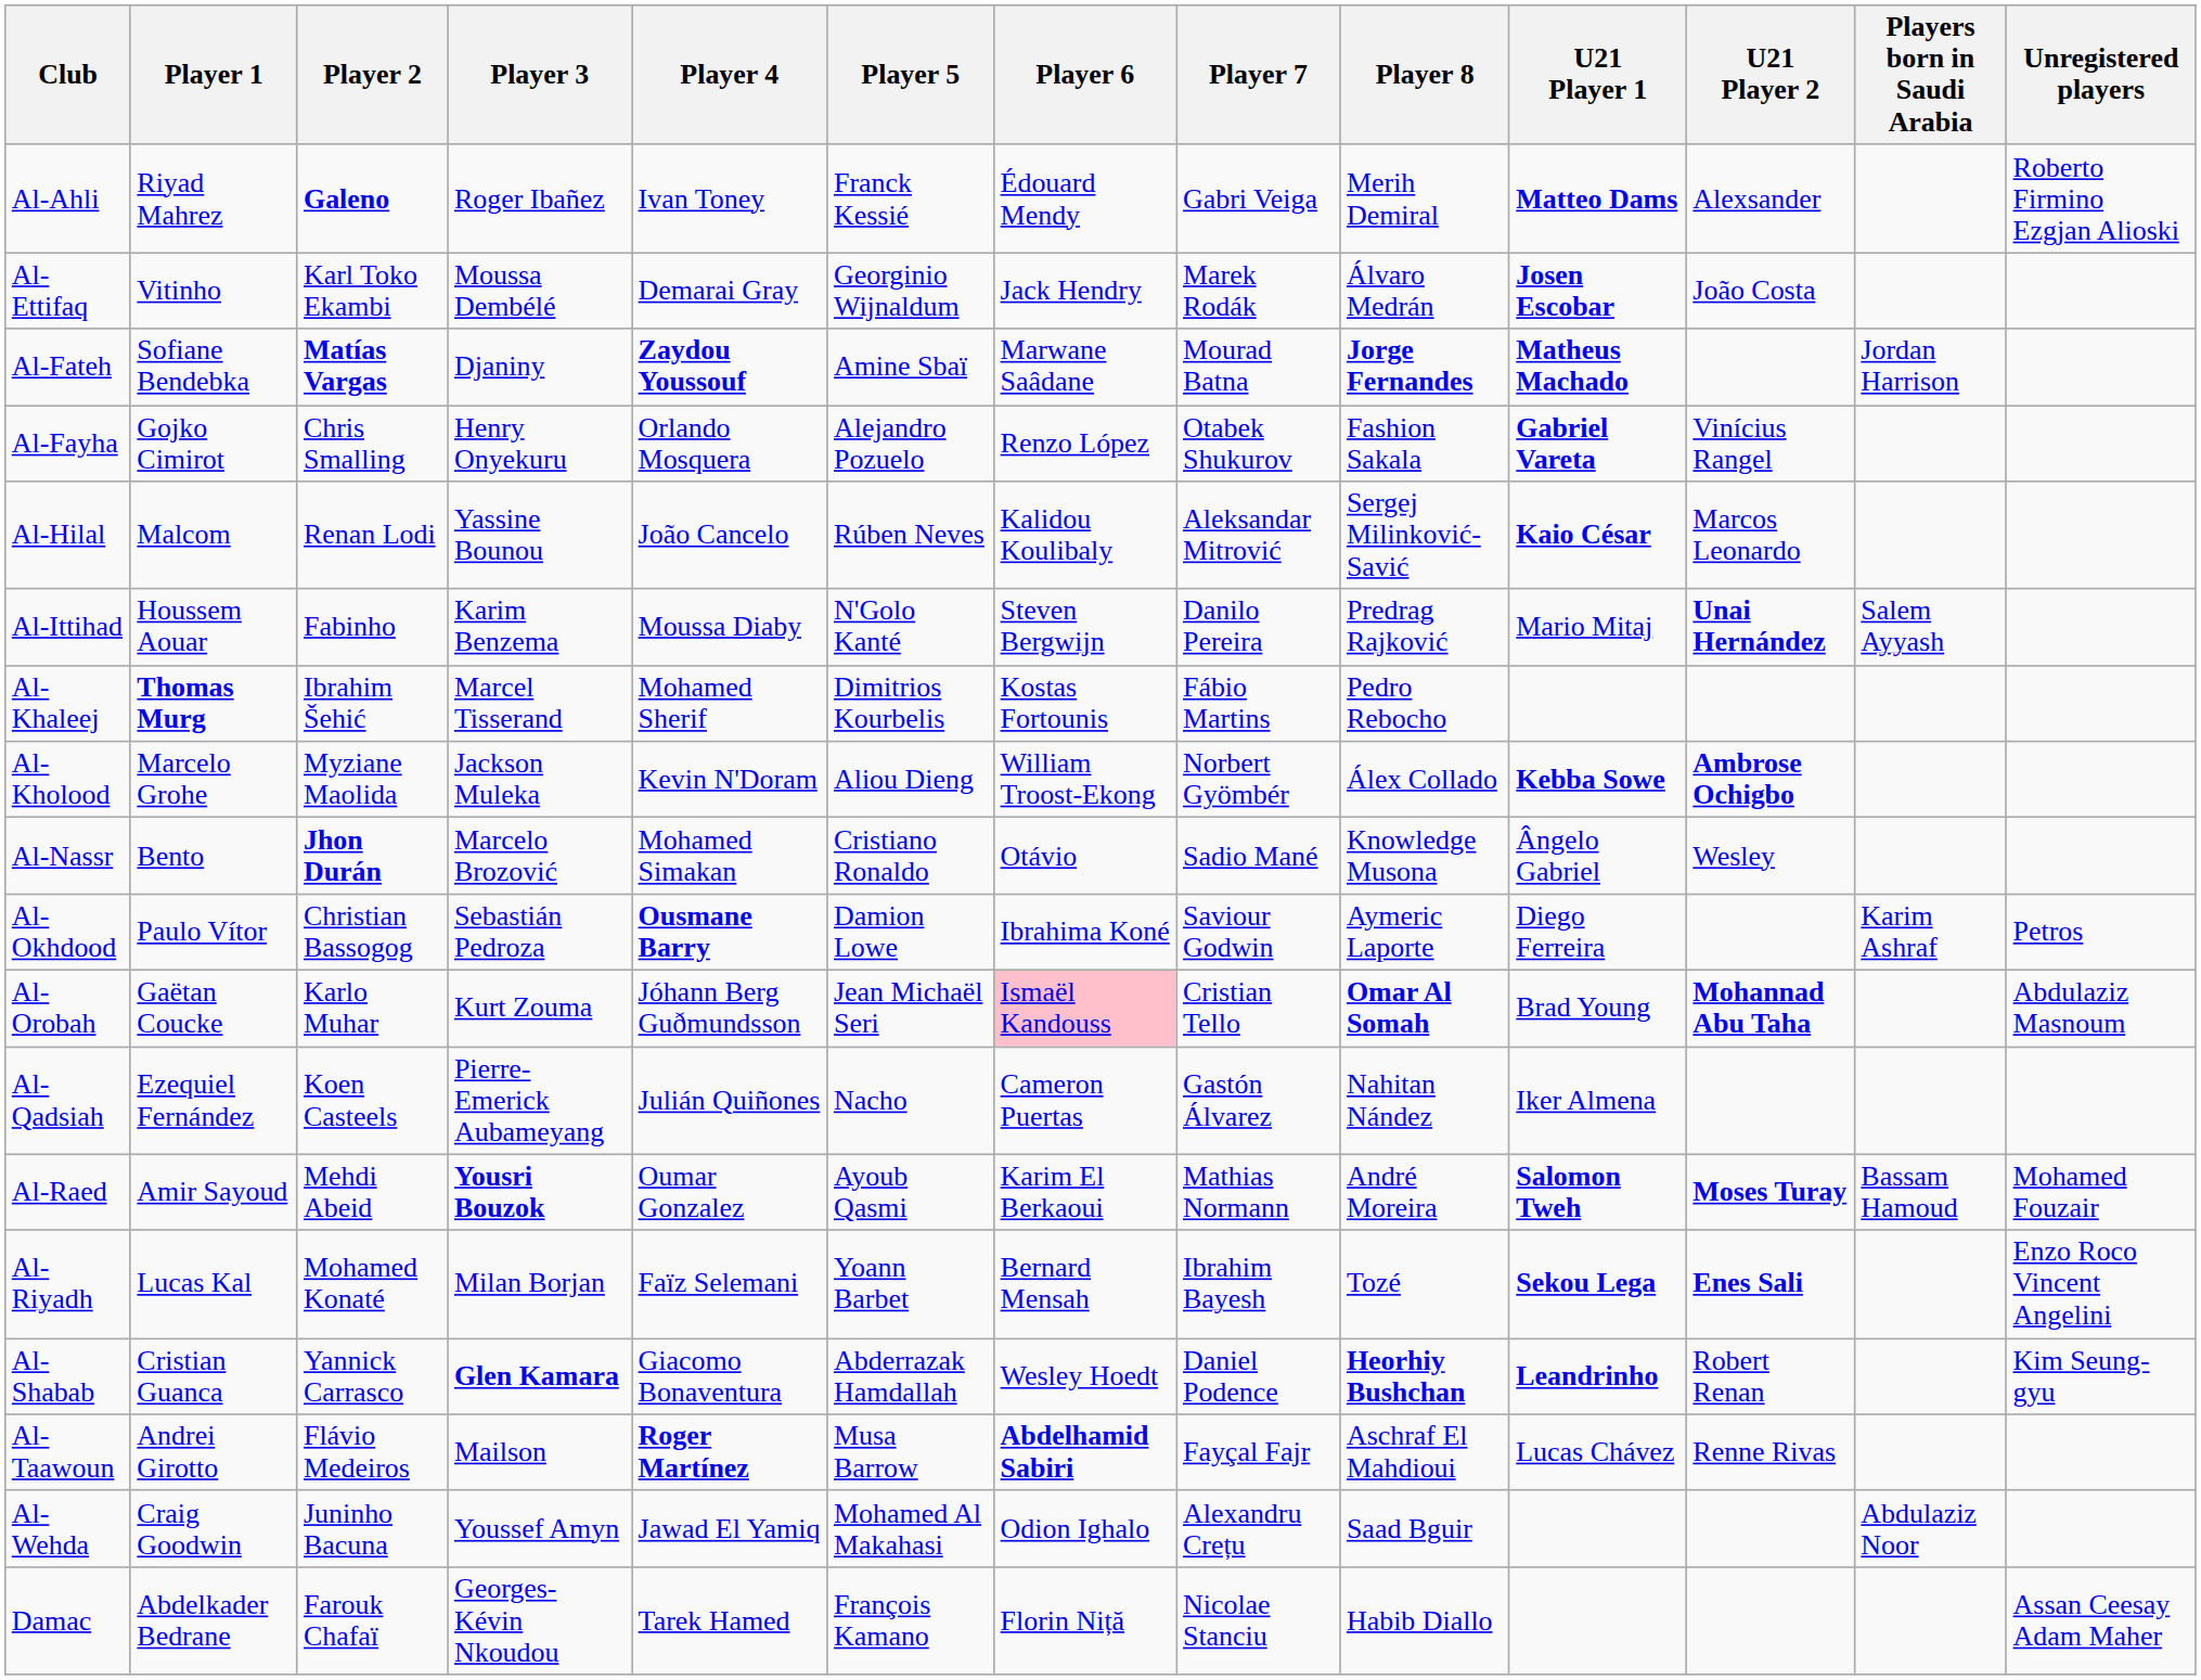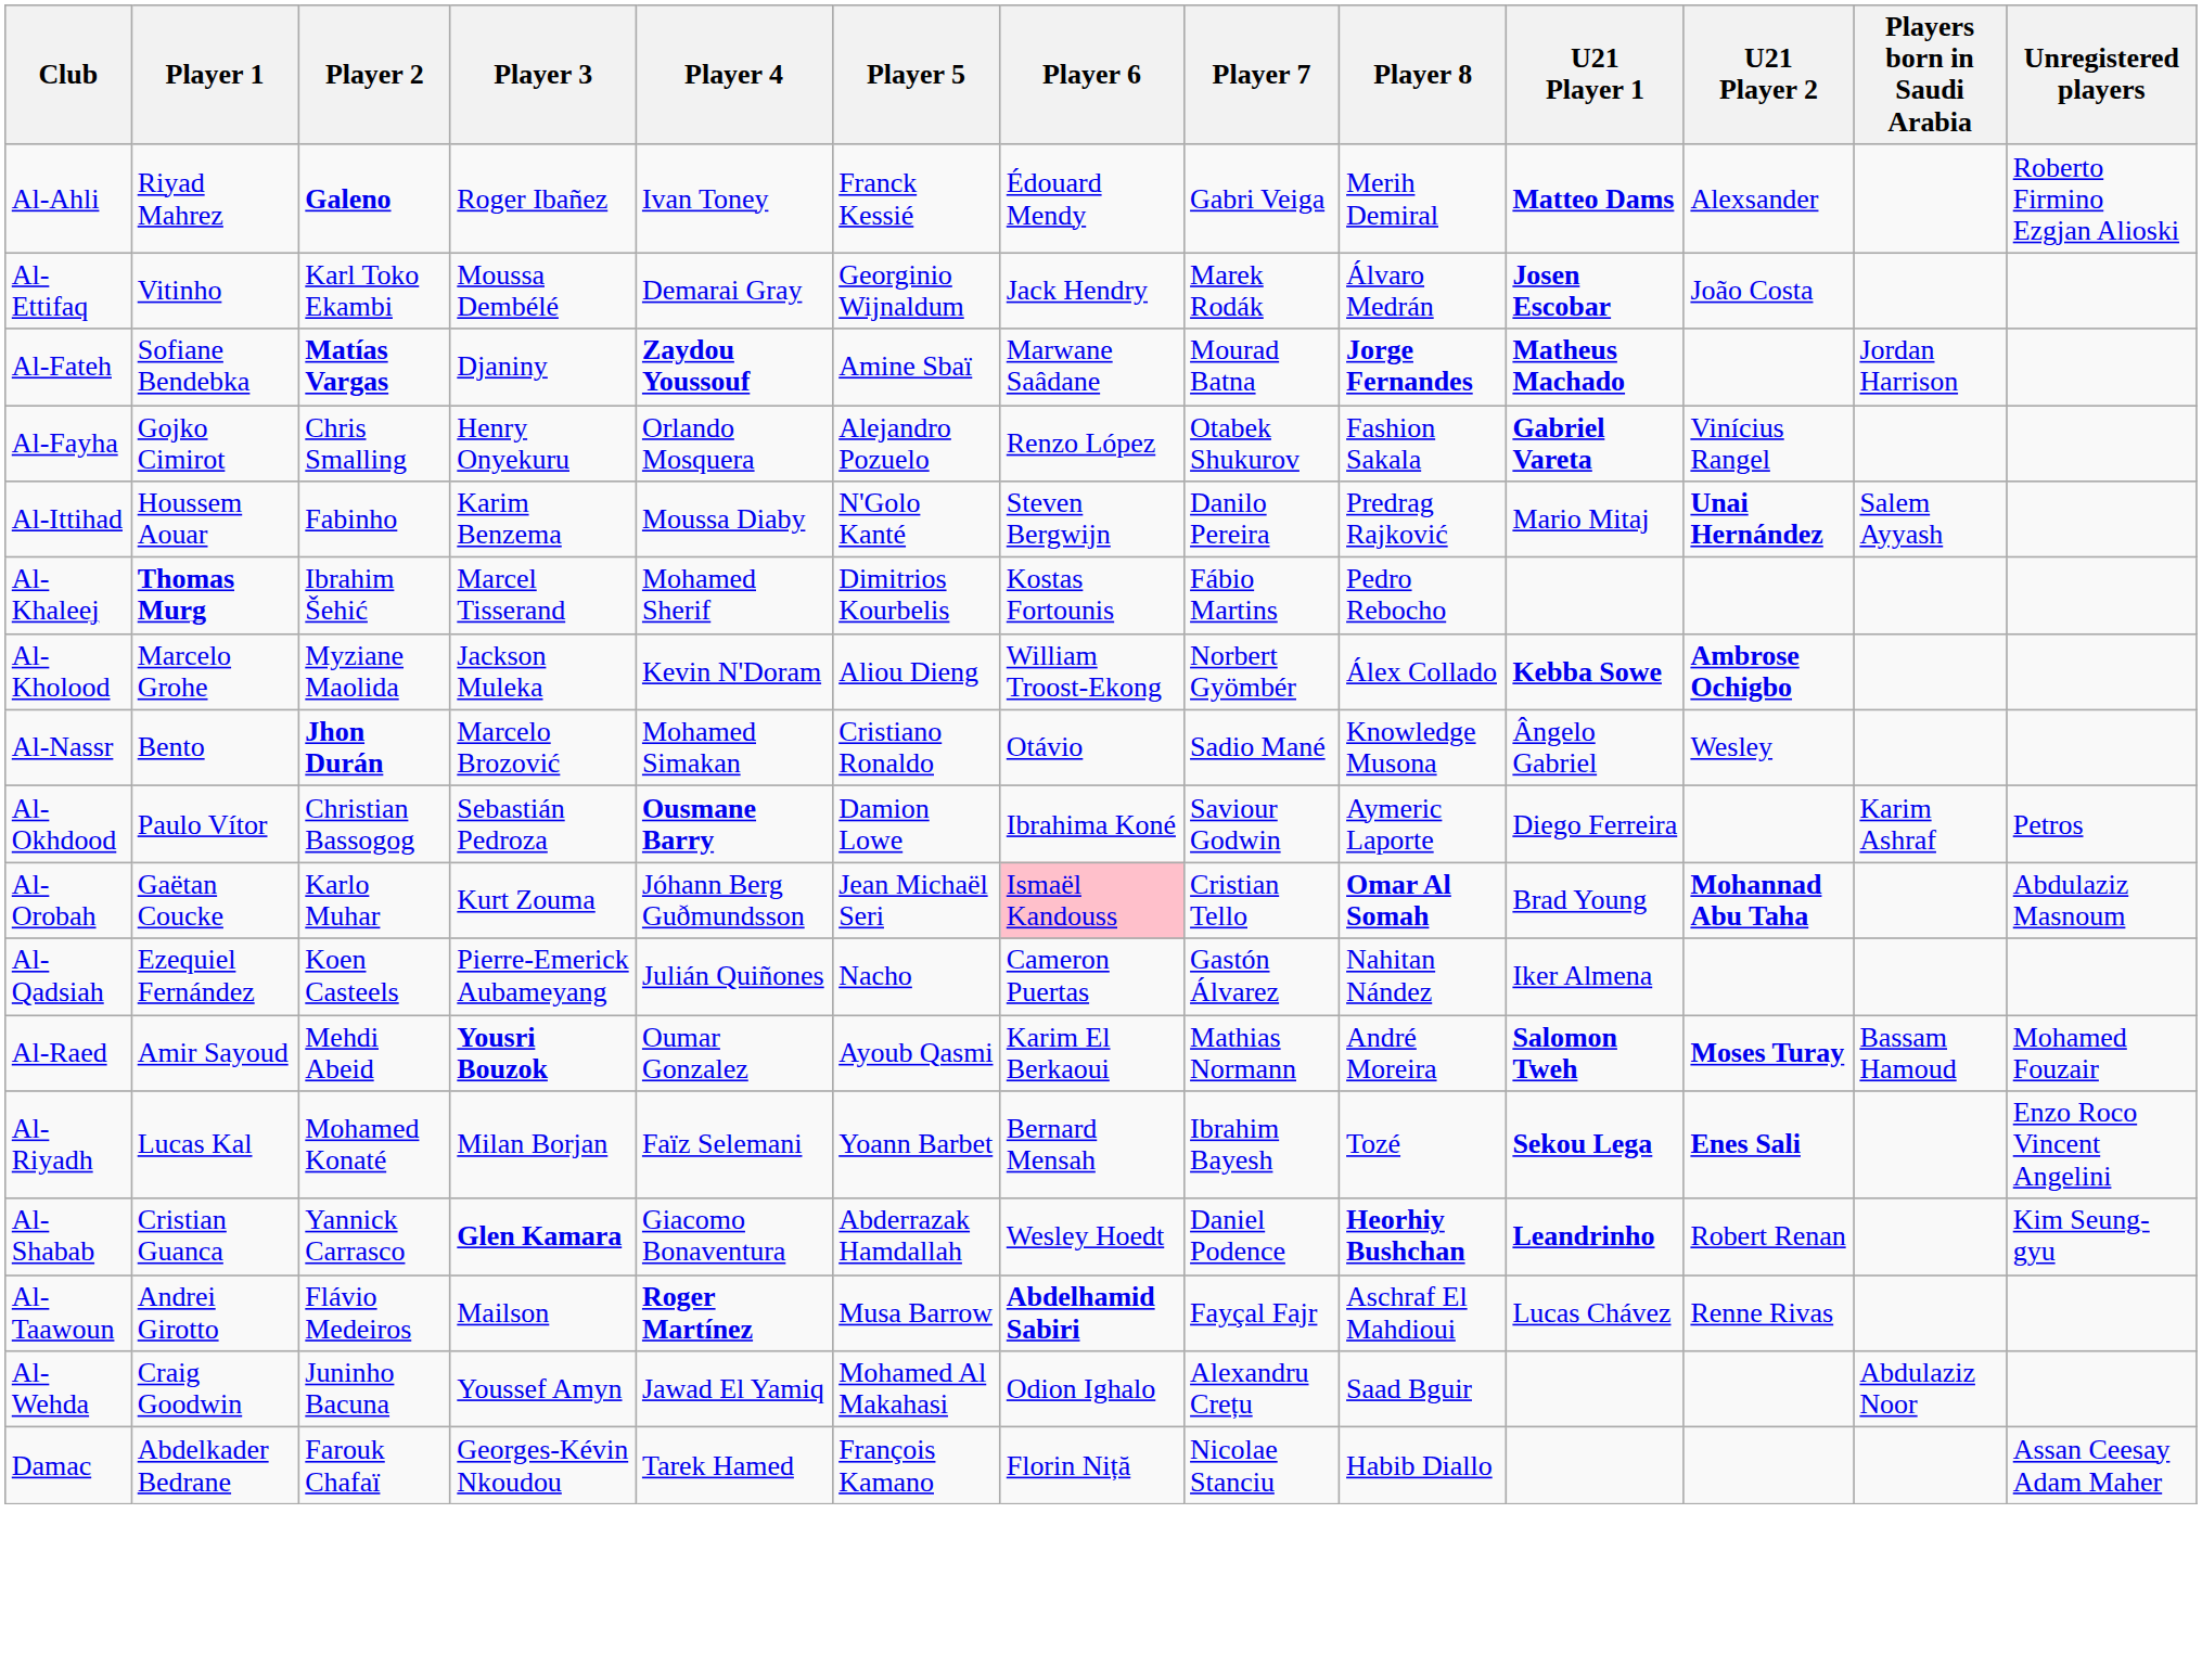 <table class="wikitable">
 <tr>
 <th width="120">Club</th>
 <th width="250">Player 1</th>
 <th width="250">Player 2</th>
 <th width="250">Player 3</th>
 <th width="250">Player 4</th>
 <th width="250">Player 5</th>
 <th width="250">Player 6</th>
 <th width="250">Player 7</th>
 <th width="250">Player 8</th>
 <th width="250">U21<br>Player 1</th>
 <th width="250">U21<br>Player 2</th>
 <th width="250">Players born in Saudi Arabia</th>
 <th width="250">Unregistered players</th>
 </tr>
 <tr>
 <td><a href='#'>Al-Ahli</a></td>
 <td> <a href='#'>Riyad Mahrez</a></td>
 <td> <strong><a href='#'>Galeno</a></strong></td>
 <td> <a href='#'>Roger Ibañez</a></td>
 <td> <a href='#'>Ivan Toney</a></td>
 <td> <a href='#'>Franck Kessié</a></td>
 <td> <a href='#'>Édouard Mendy</a></td>
 <td> <a href='#'>Gabri Veiga</a></td>
 <td> <a href='#'>Merih Demiral</a></td>
 <td> <strong><a href='#'>Matteo Dams</a></strong></td>
 <td> <a href='#'>Alexsander</a></td>
 <td></td>
 <td> <a href='#'>Roberto Firmino</a><br> <a href='#'>Ezgjan Alioski</a></td>
 </tr>
 <tr>
 <td><a href='#'>Al-Ettifaq</a></td>
 <td> <a href='#'>Vitinho</a></td>
 <td> <a href='#'>Karl Toko Ekambi</a></td>
 <td> <a href='#'>Moussa Dembélé</a></td>
 <td> <a href='#'>Demarai Gray</a></td>
 <td> <a href='#'>Georginio Wijnaldum</a></td>
 <td> <a href='#'>Jack Hendry</a></td>
 <td> <a href='#'>Marek Rodák</a></td>
 <td> <a href='#'>Álvaro Medrán</a></td>
 <td> <strong><a href='#'>Josen Escobar</a></strong></td>
 <td> <a href='#'>João Costa</a></td>
 <td></td>
 <td></td>
 </tr>
 <tr>
 <td><a href='#'>Al-Fateh</a></td>
 <td> <a href='#'>Sofiane Bendebka</a></td>
 <td> <strong><a href='#'>Matías Vargas</a></strong></td>
 <td> <a href='#'>Djaniny</a></td>
 <td> <strong><a href='#'>Zaydou Youssouf</a></strong></td>
 <td> <a href='#'>Amine Sbaï</a></td>
 <td> <a href='#'>Marwane Saâdane</a></td>
 <td> <a href='#'>Mourad Batna</a></td>
 <td> <strong><a href='#'>Jorge Fernandes</a></strong></td>
 <td> <strong><a href='#'>Matheus Machado</a></strong></td>
 <td></td>
 <td> <a href='#'>Jordan Harrison</a></td>
 <td></td>
 </tr>
 <tr>
 <td><a href='#'>Al-Fayha</a></td>
 <td> <a href='#'>Gojko Cimirot</a></td>
 <td> <a href='#'>Chris Smalling</a></td>
 <td> <a href='#'>Henry Onyekuru</a></td>
 <td> <a href='#'>Orlando Mosquera</a></td>
 <td> <a href='#'>Alejandro Pozuelo</a></td>
 <td> <a href='#'>Renzo López</a></td>
 <td> <a href='#'>Otabek Shukurov</a></td>
 <td> <a href='#'>Fashion Sakala</a></td>
 <td> <strong><a href='#'>Gabriel Vareta</a></strong></td>
 <td> <a href='#'>Vinícius Rangel</a></td>
-<td></td>
-<td></td>
-</tr>
-<tr>
-<td><a href='#'>Al-Hilal</a></td>
-<td> <a href='#'>Malcom</a></td>
-<td> <a href='#'>Renan Lodi</a></td>
-<td> <a href='#'>Yassine Bounou</a></td>
-<td> <a href='#'>João Cancelo</a></td>
-<td> <a href='#'>Rúben Neves</a></td>
-<td> <a href='#'>Kalidou Koulibaly</a></td>
-<td> <a href='#'>Aleksandar Mitrović</a></td>
-<td> <a href='#'>Sergej Milinković-Savić</a></td>
-<td> <strong><a href='#'>Kaio César</a></strong></td>
-<td> <a href='#'>Marcos Leonardo</a></td>
 <td></td>
 <td></td>
 </tr>
 <tr>
 <td><a href='#'>Al-Ittihad</a></td>
 <td> <a href='#'>Houssem Aouar</a></td>
 <td> <a href='#'>Fabinho</a></td>
 <td> <a href='#'>Karim Benzema</a></td>
 <td> <a href='#'>Moussa Diaby</a></td>
 <td> <a href='#'>N'Golo Kanté</a></td>
 <td> <a href='#'>Steven Bergwijn</a></td>
 <td> <a href='#'>Danilo Pereira</a></td>
 <td> <a href='#'>Predrag Rajković</a></td>
 <td>  <a href='#'>Mario Mitaj</a></td>
 <td> <strong><a href='#'>Unai Hernández</a></strong></td>
 <td> <a href='#'>Salem Ayyash</a></td>
 <td></td>
 </tr>
 <tr>
 <td><a href='#'>Al-Khaleej</a></td>
 <td> <strong><a href='#'>Thomas Murg</a></strong></td>
 <td> <a href='#'>Ibrahim Šehić</a></td>
 <td> <a href='#'>Marcel Tisserand</a></td>
 <td> <a href='#'>Mohamed Sherif</a></td>
 <td> <a href='#'>Dimitrios Kourbelis</a></td>
 <td> <a href='#'>Kostas Fortounis</a></td>
 <td> <a href='#'>Fábio Martins</a></td>
 <td> <a href='#'>Pedro Rebocho</a></td>
 <td></td>
 <td></td>
 <td></td>
 <td></td>
 </tr>
 <tr>
 <td><a href='#'>Al-Kholood</a></td>
 <td> <a href='#'>Marcelo Grohe</a></td>
 <td> <a href='#'>Myziane Maolida</a></td>
 <td> <a href='#'>Jackson Muleka</a></td>
 <td> <a href='#'>Kevin N'Doram</a></td>
 <td> <a href='#'>Aliou Dieng</a></td>
 <td> <a href='#'>William Troost-Ekong</a></td>
 <td> <a href='#'>Norbert Gyömbér</a></td>
 <td> <a href='#'>Álex Collado</a></td>
 <td> <strong><a href='#'>Kebba Sowe</a></strong></td>
 <td> <strong><a href='#'>Ambrose Ochigbo</a></strong></td>
 <td></td>
 <td></td>
 </tr>
 <tr>
 <td><a href='#'>Al-Nassr</a></td>
 <td> <a href='#'>Bento</a></td>
 <td> <strong><a href='#'>Jhon Durán</a></strong></td>
 <td> <a href='#'>Marcelo Brozović</a></td>
 <td> <a href='#'>Mohamed Simakan</a></td>
 <td> <a href='#'>Cristiano Ronaldo</a></td>
 <td> <a href='#'>Otávio</a></td>
 <td> <a href='#'>Sadio Mané</a></td>
 <td> <a href='#'>Knowledge Musona</a></td>
 <td> <a href='#'>Ângelo Gabriel</a></td>
 <td> <a href='#'>Wesley</a></td>
 <td></td>
 <td></td>
 </tr>
 <tr>
 <td><a href='#'>Al-Okhdood</a></td>
 <td> <a href='#'>Paulo Vítor</a></td>
 <td> <a href='#'>Christian Bassogog</a></td>
 <td> <a href='#'>Sebastián Pedroza</a></td>
 <td> <strong><a href='#'>Ousmane Barry</a></strong></td>
 <td> <a href='#'>Damion Lowe</a></td>
 <td> <a href='#'>Ibrahima Koné</a></td>
 <td> <a href='#'>Saviour Godwin</a></td>
 <td> <a href='#'>Aymeric Laporte</a></td>
 <td> <a href='#'>Diego Ferreira</a></td>
 <td></td>
 <td> <a href='#'>Karim Ashraf</a></td>
 <td> <a href='#'>Petros</a></td>
 </tr>
 <tr>
 <td><a href='#'>Al-Orobah</a></td>
 <td> <a href='#'>Gaëtan Coucke</a></td>
 <td> <a href='#'>Karlo Muhar</a></td>
 <td> <a href='#'>Kurt Zouma</a></td>
 <td> <a href='#'>Jóhann Berg Guðmundsson</a></td>
 <td> <a href='#'>Jean Michaël Seri</a></td>
 <td style="background: pink;"> <a href='#'>Ismaël Kandouss</a></td>
 <td> <a href='#'>Cristian Tello</a></td>
 <td> <strong><a href='#'>Omar Al Somah</a></strong></td>
 <td> <a href='#'>Brad Young</a></td>
 <td> <strong><a href='#'>Mohannad Abu Taha</a></strong></td>
 <td></td>
 <td> <a href='#'>Abdulaziz Masnoum</a></td>
 </tr>
 <tr>
 <td><a href='#'>Al-Qadsiah</a></td>
 <td> <a href='#'>Ezequiel Fernández</a></td>
 <td> <a href='#'>Koen Casteels</a></td>
 <td> <a href='#'>Pierre-Emerick Aubameyang</a></td>
 <td> <a href='#'>Julián Quiñones</a></td>
 <td> <a href='#'>Nacho</a></td>
 <td> <a href='#'>Cameron Puertas</a></td>
 <td> <a href='#'>Gastón Álvarez</a></td>
 <td> <a href='#'>Nahitan Nández</a></td>
 <td> <a href='#'>Iker Almena</a></td>
 <td></td>
 <td></td>
 <td></td>
 </tr>
 <tr>
 <td><a href='#'>Al-Raed</a></td>
 <td> <a href='#'>Amir Sayoud</a></td>
 <td> <a href='#'>Mehdi Abeid</a></td>
 <td> <strong><a href='#'>Yousri Bouzok</a></strong></td>
 <td> <a href='#'>Oumar Gonzalez</a></td>
 <td> <a href='#'>Ayoub Qasmi</a></td>
 <td> <a href='#'>Karim El Berkaoui</a></td>
 <td> <a href='#'>Mathias Normann</a></td>
 <td> <a href='#'>André Moreira</a></td>
 <td> <strong><a href='#'>Salomon Tweh</a></strong></td>
 <td> <strong><a href='#'>Moses Turay</a></strong></td>
 <td> <a href='#'>Bassam Hamoud</a></td>
 <td> <a href='#'>Mohamed Fouzair</a></td>
 </tr>
 <tr>
 <td><a href='#'>Al-Riyadh</a></td>
 <td> <a href='#'>Lucas Kal</a></td>
 <td> <a href='#'>Mohamed Konaté</a></td>
 <td> <a href='#'>Milan Borjan</a></td>
 <td> <a href='#'>Faïz Selemani</a></td>
 <td> <a href='#'>Yoann Barbet</a></td>
 <td> <a href='#'>Bernard Mensah</a></td>
 <td> <a href='#'>Ibrahim Bayesh</a></td>
 <td> <a href='#'>Tozé</a></td>
 <td> <strong><a href='#'>Sekou Lega</a></strong></td>
 <td> <strong><a href='#'>Enes Sali</a></strong></td>
 <td></td>
 <td> <a href='#'>Enzo Roco</a><br> <a href='#'>Vincent Angelini</a></td>
 </tr>
 <tr>
 <td><a href='#'>Al-Shabab</a></td>
 <td> <a href='#'>Cristian Guanca</a></td>
 <td> <a href='#'>Yannick Carrasco</a></td>
 <td> <strong><a href='#'>Glen Kamara</a></strong></td>
 <td> <a href='#'>Giacomo Bonaventura</a></td>
 <td> <a href='#'>Abderrazak Hamdallah</a></td>
 <td> <a href='#'>Wesley Hoedt</a></td>
 <td> <a href='#'>Daniel Podence</a></td>
 <td> <strong><a href='#'>Heorhiy Bushchan</a></strong></td>
 <td> <strong><a href='#'>Leandrinho</a></strong></td>
 <td> <a href='#'>Robert Renan</a></td>
 <td></td>
 <td> <a href='#'>Kim Seung-gyu</a></td>
 </tr>
 <tr>
 <td><a href='#'>Al-Taawoun</a></td>
 <td> <a href='#'>Andrei Girotto</a></td>
 <td> <a href='#'>Flávio Medeiros</a></td>
 <td> <a href='#'>Mailson</a></td>
 <td> <strong><a href='#'>Roger Martínez</a></strong></td>
 <td> <a href='#'>Musa Barrow</a></td>
 <td> <strong><a href='#'>Abdelhamid Sabiri</a></strong></td>
 <td> <a href='#'>Fayçal Fajr</a></td>
 <td> <a href='#'>Aschraf El Mahdioui</a></td>
 <td> <a href='#'>Lucas Chávez</a></td>
 <td> <a href='#'>Renne Rivas</a></td>
 <td></td>
 </tr>
 <tr>
 <td><a href='#'>Al-Wehda</a></td>
 <td> <a href='#'>Craig Goodwin</a></td>
 <td> <a href='#'>Juninho Bacuna</a></td>
 <td> <a href='#'>Youssef Amyn</a></td>
 <td> <a href='#'>Jawad El Yamiq</a></td>
 <td> <a href='#'>Mohamed Al Makahasi</a></td>
 <td> <a href='#'>Odion Ighalo</a></td>
 <td> <a href='#'>Alexandru Crețu</a></td>
 <td> <a href='#'>Saad Bguir</a></td>
 <td></td>
 <td></td>
 <td> <a href='#'>Abdulaziz Noor</a></td>
 <td></td>
 </tr>
 <tr>
 <td><a href='#'>Damac</a></td>
 <td> <a href='#'>Abdelkader Bedrane</a></td>
 <td> <a href='#'>Farouk Chafaï</a></td>
 <td> <a href='#'>Georges-Kévin Nkoudou</a></td>
 <td> <a href='#'>Tarek Hamed</a></td>
 <td> <a href='#'>François Kamano</a></td>
 <td> <a href='#'>Florin Niță</a></td>
 <td> <a href='#'>Nicolae Stanciu</a></td>
 <td> <a href='#'>Habib Diallo</a></td>
 <td></td>
 <td></td>
 <td></td>
 <td> <a href='#'>Assan Ceesay</a><br> <a href='#'>Adam Maher</a></td>
 </tr>
 </table>
